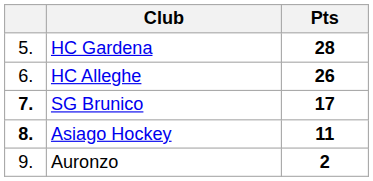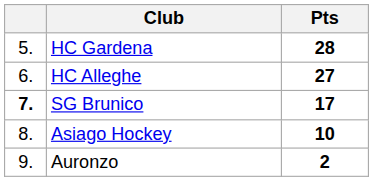 <table class="wikitable">
 <tr>
 <th width="30"></th>
 <th width="200">Club</th>
 <th width="70">Pts</th>
 </tr>
 <tr bgcolor="#FFFFFF" align="center">
 <td>5.</td>
 <td align="left"><a href='#'>HC Gardena</a></td>
 <td><strong>28</strong></td>
 </tr>
 <tr bgcolor="#FFFFFF" align="center">
 <td>6.</td>
 <td align="left"><a href='#'>HC Alleghe</a></td>
-<td><strong>26</strong></td>
+<td><strong>27</strong></td>
 </tr>
 <tr bgcolor="#FFFFFF" align="center">
 <td><strong>7.</strong></td>
 <td align="left"><a href='#'>SG Brunico</a></td>
 <td><strong>17</strong></td>
 </tr>
 <tr bgcolor="#FFFFFF" align="center">
-<td><strong>8.</strong></td>
+<td>8.</td>
 <td align="left"><a href='#'>Asiago Hockey</a></td>
-<td><strong>11</strong></td>
+<td><strong>10</strong></td>
 </tr>
 <tr bgcolor="#FFFFFF" align="center">
 <td>9.</td>
 <td align="left">Auronzo</td>
 <td><strong>2</strong></td>
 </tr>
 </table>
